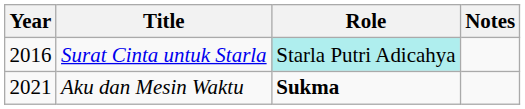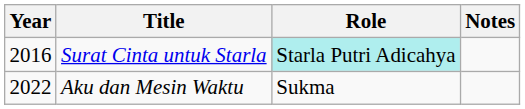 <table class="wikitable">
 <tr>
 <th>Year</th>
 <th>Title</th>
 <th>Role</th>
 <th>Notes</th>
 </tr>
 <tr>
 <td>2016</td>
 <td><em><a href='#'>Surat Cinta untuk Starla</a></em></td>
 <td style="background: paleturquoise;">Starla Putri Adicahya</td>
 <td></td>
 </tr>
 <tr>
-<td>2021</td>
+<td>2022</td>
 <td><em>Aku dan Mesin Waktu</em></td>
-<td><strong>Sukma</strong></td>
+<td>Sukma</td>
 <td></td>
 </tr>
 </table>
